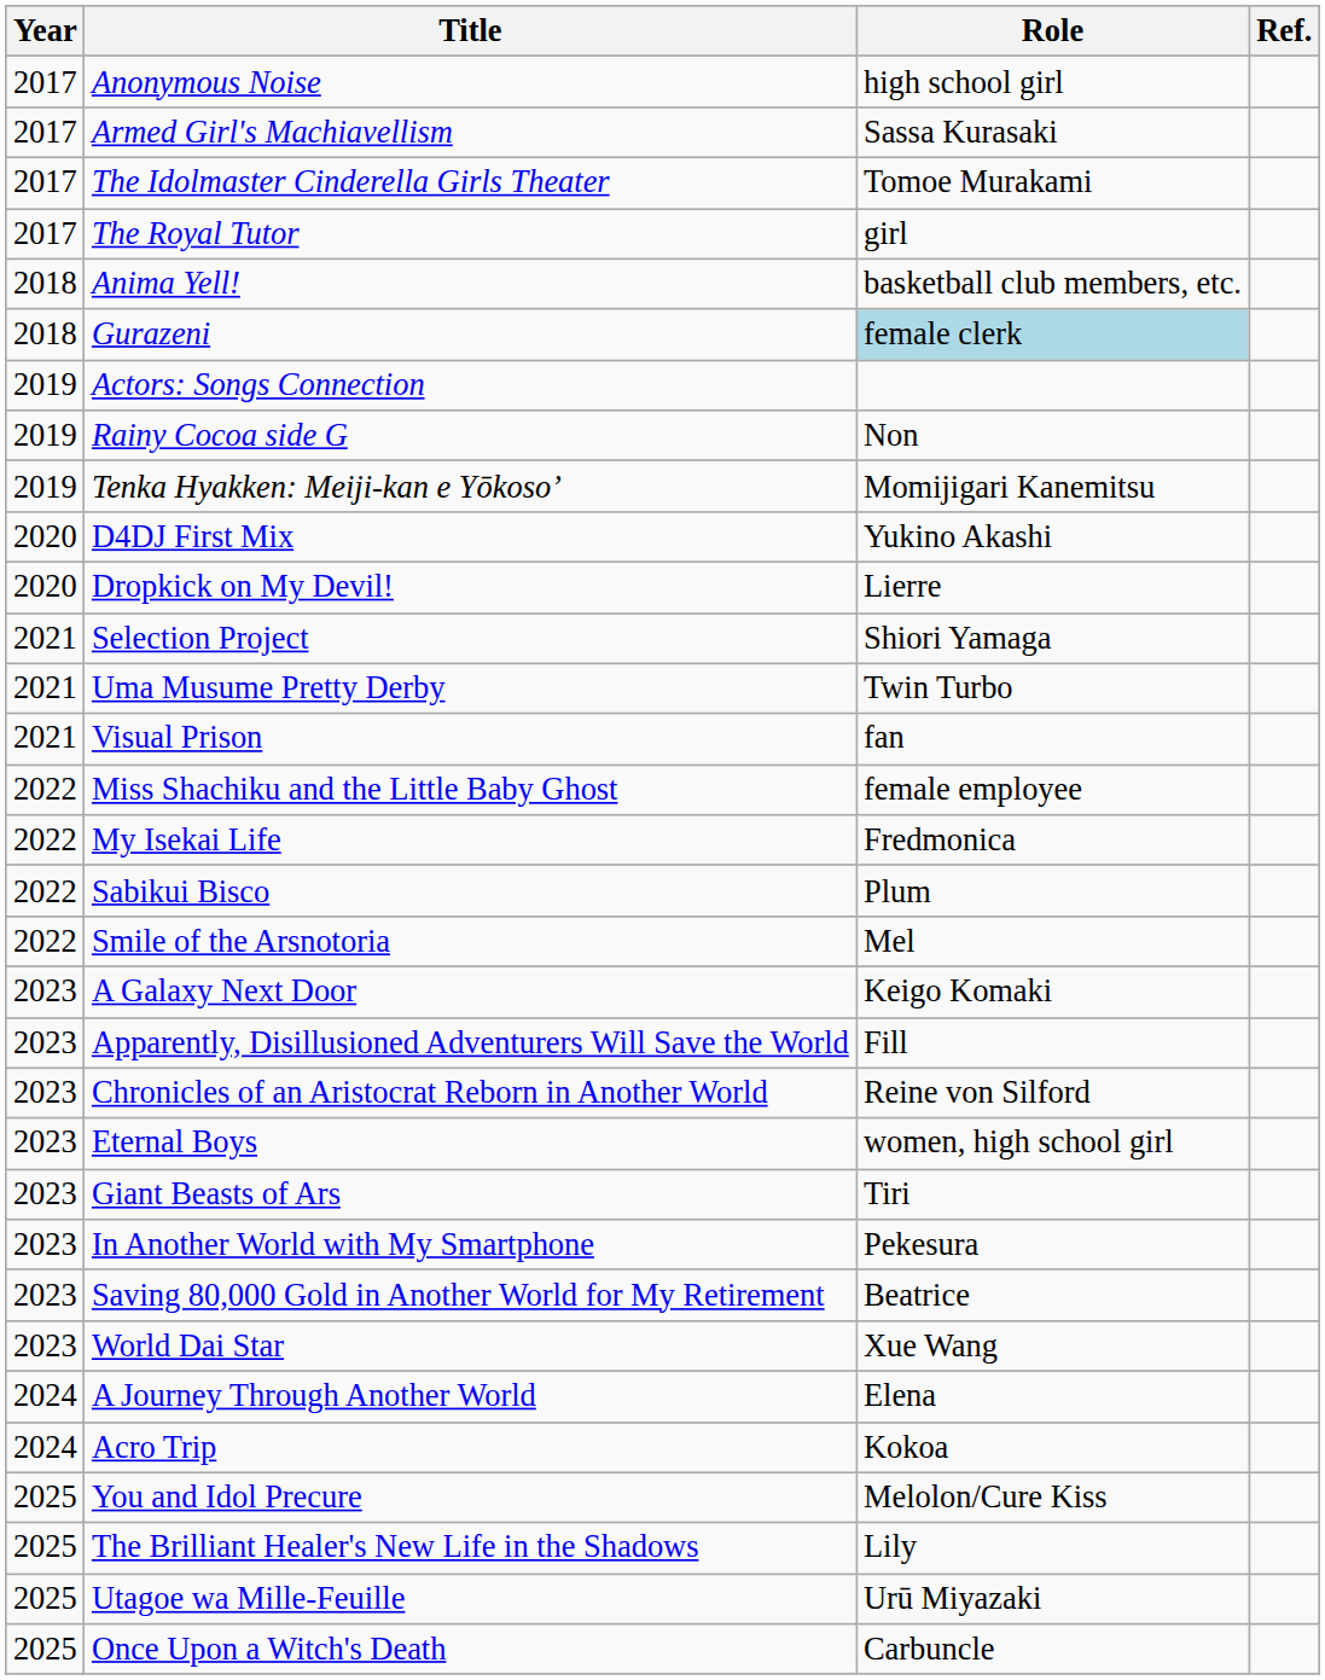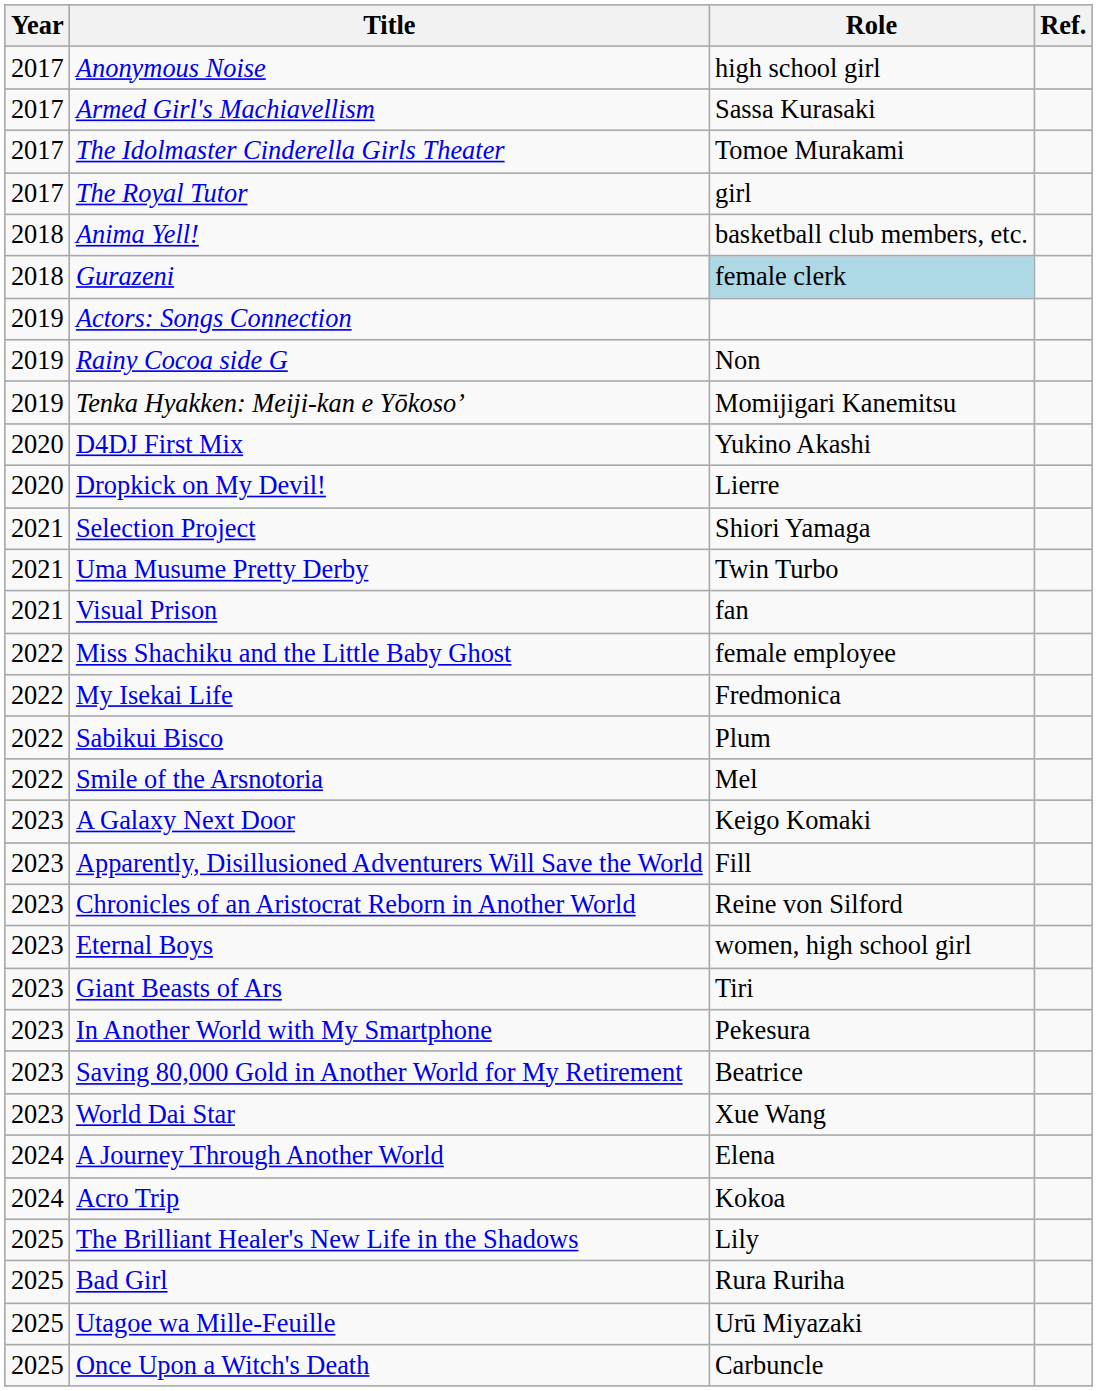 <table class="wikitable sortable plainrowheaders">
 <tr>
 <th scope="col">Year</th>
 <th scope="col">Title</th>
 <th scope="col">Role</th>
 <th scope="col" class="unsortable">Ref.</th>
 </tr>
 <tr>
 <td>2017</td>
 <td><em><a href='#'>Anonymous Noise</a></em></td>
 <td>high school girl</td>
 <td></td>
 </tr>
 <tr>
 <td>2017</td>
 <td><em><a href='#'>Armed Girl's Machiavellism</a></em></td>
 <td>Sassa Kurasaki</td>
 <td></td>
 </tr>
 <tr>
 <td>2017</td>
 <td><em><a href='#'>The Idolmaster Cinderella Girls Theater</a></em></td>
 <td>Tomoe Murakami</td>
 <td></td>
 </tr>
 <tr>
 <td>2017</td>
 <td><em><a href='#'>The Royal Tutor</a></em></td>
 <td>girl</td>
 <td></td>
 </tr>
 <tr>
 <td>2018</td>
 <td><em><a href='#'>Anima Yell!</a></em></td>
 <td>basketball club members, etc.</td>
 <td></td>
 </tr>
 <tr>
 <td>2018</td>
 <td><em><a href='#'>Gurazeni</a></em></td>
 <td style="background: lightblue;">female clerk</td>
 <td></td>
 </tr>
 <tr>
 <td>2019</td>
 <td><em><a href='#'>Actors: Songs Connection</a></em></td>
 <td></td>
 <td></td>
 </tr>
 <tr>
 <td>2019</td>
 <td><em><a href='#'>Rainy Cocoa side G</a></em></td>
 <td>Non</td>
 <td></td>
 </tr>
 <tr>
 <td>2019</td>
 <td><em>Tenka Hyakken: Meiji-kan e Yōkoso’</td>
 <td>Momijigari Kanemitsu</td>
 <td></td>
 </tr>
 <tr>
 <td>2020</td>
 <td></em><a href='#'>D4DJ First Mix</a><em></td>
 <td>Yukino Akashi</td>
 <td></td>
 </tr>
 <tr>
 <td>2020</td>
 <td></em><a href='#'>Dropkick on My Devil!</a><em></td>
 <td>Lierre</td>
 <td></td>
 </tr>
 <tr>
 <td>2021</td>
 <td></em><a href='#'>Selection Project</a><em></td>
 <td>Shiori Yamaga</td>
 <td></td>
 </tr>
 <tr>
 <td>2021</td>
 <td></em><a href='#'>Uma Musume Pretty Derby</a><em></td>
 <td>Twin Turbo</td>
 <td></td>
 </tr>
 <tr>
 <td>2021</td>
 <td></em><a href='#'>Visual Prison</a><em></td>
 <td>fan</td>
 <td></td>
 </tr>
 <tr>
 <td>2022</td>
 <td></em><a href='#'>Miss Shachiku and the Little Baby Ghost</a><em></td>
 <td>female employee</td>
 <td></td>
 </tr>
 <tr>
 <td>2022</td>
 <td></em><a href='#'>My Isekai Life</a><em></td>
 <td>Fredmonica</td>
 <td></td>
 </tr>
 <tr>
 <td>2022</td>
 <td></em><a href='#'>Sabikui Bisco</a><em></td>
 <td>Plum</td>
 <td></td>
 </tr>
 <tr>
 <td>2022</td>
 <td></em><a href='#'>Smile of the Arsnotoria</a><em></td>
 <td>Mel</td>
 <td></td>
 </tr>
 <tr>
 <td>2023</td>
 <td></em><a href='#'>A Galaxy Next Door</a><em></td>
 <td>Keigo Komaki</td>
 <td></td>
 </tr>
 <tr>
 <td>2023</td>
 <td></em><a href='#'>Apparently, Disillusioned Adventurers Will Save the World</a><em></td>
 <td>Fill</td>
 <td></td>
 </tr>
 <tr>
 <td>2023</td>
 <td></em><a href='#'>Chronicles of an Aristocrat Reborn in Another World</a><em></td>
 <td>Reine von Silford</td>
 <td></td>
 </tr>
 <tr>
 <td>2023</td>
 <td></em><a href='#'>Eternal Boys</a><em></td>
 <td>women, high school girl</td>
 <td></td>
 </tr>
 <tr>
 <td>2023</td>
 <td></em><a href='#'>Giant Beasts of Ars</a><em></td>
 <td>Tiri</td>
 <td></td>
 </tr>
 <tr>
 <td>2023</td>
 <td></em><a href='#'>In Another World with My Smartphone</a><em></td>
 <td>Pekesura</td>
 <td></td>
 </tr>
 <tr>
 <td>2023</td>
 <td></em><a href='#'>Saving 80,000 Gold in Another World for My Retirement</a><em></td>
 <td>Beatrice</td>
 <td></td>
 </tr>
 <tr>
 <td>2023</td>
 <td></em><a href='#'>World Dai Star</a><em></td>
 <td>Xue Wang</td>
 <td></td>
 </tr>
 <tr>
 <td>2024</td>
 <td></em><a href='#'>A Journey Through Another World</a><em></td>
 <td>Elena</td>
 <td></td>
 </tr>
 <tr>
 <td>2024</td>
 <td></em><a href='#'>Acro Trip</a><em></td>
 <td>Kokoa</td>
 <td></td>
 </tr>
 <tr>
 <td>2025</td>
-<td></em><a href='#'>You and Idol Precure</a><em></td>
-<td>Melolon/Cure Kiss</td>
+<td></em><a href='#'>The Brilliant Healer's New Life in the Shadows</a><em></td>
+<td>Lily</td>
 <td></td>
 </tr>
 <tr>
 <td>2025</td>
-<td></em><a href='#'>The Brilliant Healer's New Life in the Shadows</a><em></td>
-<td>Lily</td>
+<td></em><a href='#'>Bad Girl</a><em></td>
+<td>Rura Ruriha</td>
 <td></td>
 </tr>
 <tr>
 <td>2025</td>
 <td></em><a href='#'>Utagoe wa Mille-Feuille</a><em></td>
 <td>Urū Miyazaki</td>
 <td></td>
 </tr>
 <tr>
 <td>2025</td>
 <td></em><a href='#'>Once Upon a Witch's Death</a><em></td>
 <td>Carbuncle</td>
 <td></td>
 </tr>
 </table>
